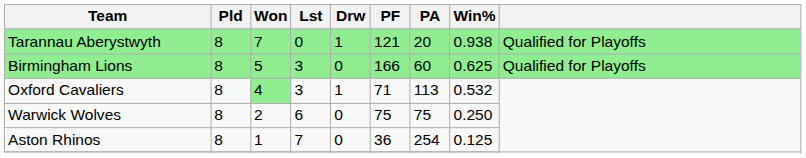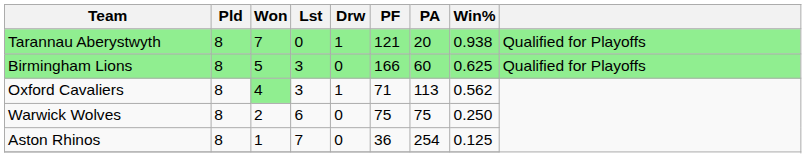 <table class="wikitable" width=65%">
 <tr>
 <th width=26%>Team</th>
 <th width=5%>Pld</th>
 <th width=5%>Won</th>
 <th width=5%>Lst</th>
 <th width=5%>Drw</th>
 <th width=5%>PF</th>
 <th width=5%>PA</th>
 <th width=6%>Win%</th>
 <th width=38%></th>
 </tr>
 <tr style="background:lightgreen">
 <td>Tarannau Aberystwyth</td>
 <td>8</td>
 <td>7</td>
 <td>0</td>
 <td>1</td>
 <td>121</td>
 <td>20</td>
 <td>0.938</td>
 <td>Qualified for Playoffs</td>
 </tr>
 <tr style="background:lightgreen">
 <td>Birmingham Lions</td>
 <td>8</td>
 <td>5</td>
 <td>3</td>
 <td>0</td>
 <td>166</td>
 <td>60</td>
 <td>0.625</td>
 <td>Qualified for Playoffs</td>
 </tr>
 <tr>
 <td>Oxford Cavaliers</td>
 <td>8</td>
 <td style="background: lightgreen;">4</td>
 <td>3</td>
 <td>1</td>
 <td>71</td>
 <td>113</td>
-<td>0.532</td>
+<td>0.562</td>
 </tr>
 <tr>
 <td>Warwick Wolves</td>
 <td>8</td>
 <td>2</td>
 <td>6</td>
 <td>0</td>
 <td>75</td>
 <td>75</td>
 <td>0.250</td>
 </tr>
 <tr>
 <td>Aston Rhinos</td>
 <td>8</td>
 <td>1</td>
 <td>7</td>
 <td>0</td>
 <td>36</td>
 <td>254</td>
 <td>0.125</td>
 </tr>
 <tr>
 </tr>
 </table>
